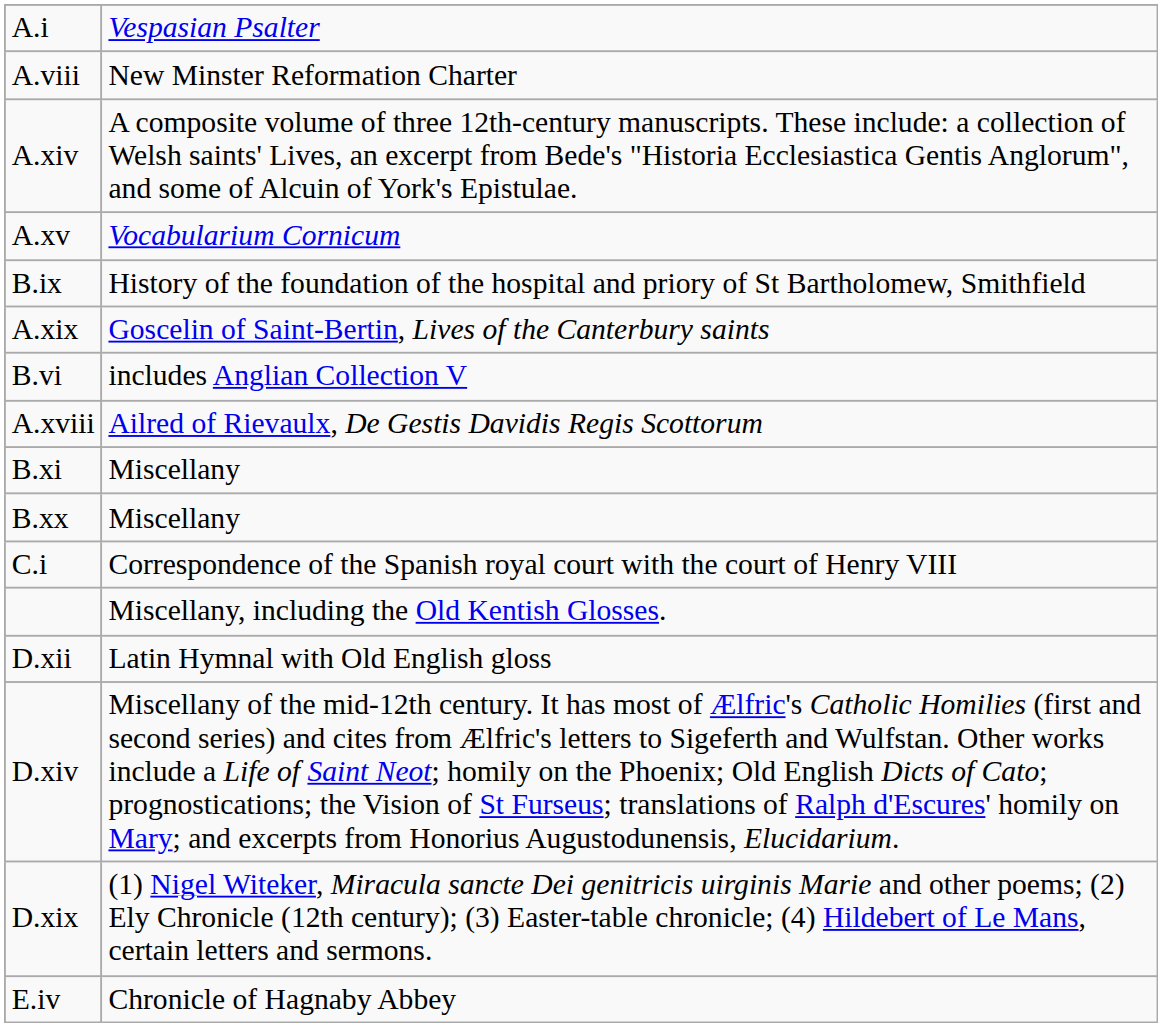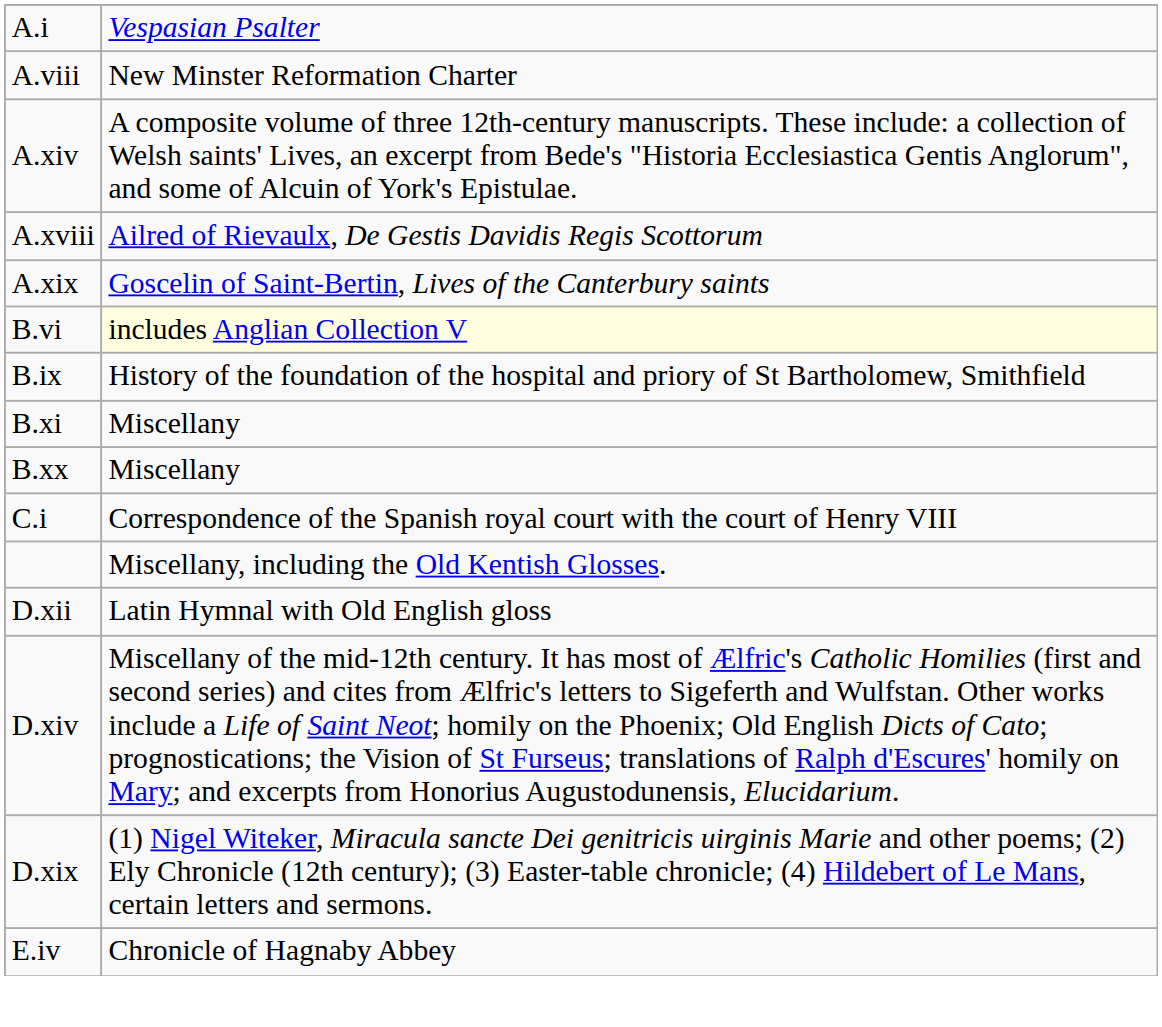 <table class="wikitable" style="width:100%">
 <tr>
 <td width="4%">A.i</td>
 <td width="96%"><em><a href='#'>Vespasian Psalter</a></em></td>
 </tr>
 <tr>
 <td>A.viii</td>
 <td>New Minster Reformation Charter</td>
 </tr>
 <tr>
 <td>A.xiv</td>
 <td>A composite volume of three 12th-century manuscripts. These include: a collection of Welsh saints' Lives, an excerpt from Bede's "Historia Ecclesiastica Gentis Anglorum", and some of Alcuin of York's Epistulae.</td>
 </tr>
 <tr>
-<td>A.xv</td>
-<td><em><a href='#'>Vocabularium Cornicum</a></em></td>
-</tr>
-<tr>
-<td>B.ix</td>
-<td>History of the foundation of the hospital and priory of St Bartholomew, Smithfield</td>
+<td>A.xviii</td>
+<td><a href='#'>Ailred of Rievaulx</a>, <em>De Gestis Davidis Regis Scottorum</em></td>
 </tr>
 <tr>
 <td>A.xix</td>
 <td><a href='#'>Goscelin of Saint-Bertin</a>, <em>Lives of the Canterbury saints</em></td>
 </tr>
 <tr>
 <td>B.vi</td>
-<td>includes <a href='#'>Anglian Collection V</a></td>
+<td style="background: lightyellow;">includes <a href='#'>Anglian Collection V</a></td>
 </tr>
 <tr>
-<td>A.xviii</td>
-<td><a href='#'>Ailred of Rievaulx</a>, <em>De Gestis Davidis Regis Scottorum</em></td>
+<td>B.ix</td>
+<td>History of the foundation of the hospital and priory of St Bartholomew, Smithfield</td>
 </tr>
 <tr>
 <td>B.xi</td>
 <td>Miscellany</td>
 </tr>
 <tr>
 <td>B.xx</td>
 <td>Miscellany</td>
 </tr>
 <tr>
 <td>C.i</td>
 <td>Correspondence of the Spanish royal court with the court of Henry VIII</td>
 </tr>
 <tr>
 <td></td>
 <td>Miscellany, including the <a href='#'>Old Kentish Glosses</a>.</td>
 </tr>
 <tr>
 <td>D.xii</td>
 <td>Latin Hymnal with Old English gloss</td>
 </tr>
 <tr>
 <td>D.xiv</td>
 <td>Miscellany of the mid-12th century. It has most of <a href='#'>Ælfric</a>'s <em>Catholic Homilies</em> (first and second series) and cites from Ælfric's letters to Sigeferth and Wulfstan. Other works include a <em>Life of <a href='#'>Saint Neot</a></em>; homily on the Phoenix; Old English <em>Dicts of Cato</em>; prognostications; the Vision of <a href='#'>St Furseus</a>; translations of <a href='#'>Ralph d'Escures</a>' homily on <a href='#'>Mary</a>; and excerpts from Honorius Augustodunensis, <em>Elucidarium</em>.</td>
 </tr>
 <tr>
 <td>D.xix</td>
 <td>(1) <a href='#'>Nigel Witeker</a>, <em>Miracula sancte Dei genitricis uirginis Marie</em> and other poems; (2) Ely Chronicle (12th century); (3) Easter-table chronicle; (4) <a href='#'>Hildebert of Le Mans</a>, certain letters and sermons.</td>
 </tr>
 <tr>
 <td>E.iv</td>
 <td>Chronicle of Hagnaby Abbey</td>
 </tr>
 </table>
